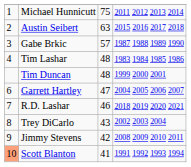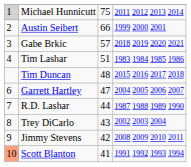 <table class="wikitable">
 <tr>
 </tr>
 <tr>
-<td>1</td>
+<td style="background: lightgrey;">1</td>
 <td>Michael Hunnicutt</td>
 <td>75</td>
 <td style="font-size:80%;"><a href='#'>2011</a> <a href='#'>2012</a> <a href='#'>2013</a> <a href='#'>2014</a></td>
 </tr>
 <tr>
 <td>2</td>
 <td><a href='#'>Austin Seibert</a></td>
-<td>63</td>
-<td style="font-size:80%;"><a href='#'>2015</a> <a href='#'>2016</a> <a href='#'>2017</a> <a href='#'>2018</a></td>
+<td>66</td>
+<td style="font-size:80%;"><a href='#'>1999</a> <a href='#'>2000</a> <a href='#'>2001</a></td>
 </tr>
 <tr>
 <td>3</td>
 <td>Gabe Brkic</td>
 <td>57</td>
-<td style="font-size:80%;"><a href='#'>1987</a> <a href='#'>1988</a> <a href='#'>1989</a> <a href='#'>1990</a></td>
+<td style="font-size:80%;"><a href='#'>2018</a> <a href='#'>2019</a> <a href='#'>2020</a> <a href='#'>2021</a></td>
 </tr>
 <tr>
 <td>4</td>
 <td>Tim Lashar</td>
-<td>48</td>
+<td>51</td>
 <td style="font-size:80%;"><a href='#'>1983</a> <a href='#'>1984</a> <a href='#'>1985</a> <a href='#'>1986</a></td>
 </tr>
 <tr>
 <td></td>
 <td><a href='#'>Tim Duncan</a></td>
 <td>48</td>
-<td style="font-size:80%;"><a href='#'>1999</a> <a href='#'>2000</a> <a href='#'>2001</a></td>
+<td style="font-size:80%;"><a href='#'>2015</a> <a href='#'>2016</a> <a href='#'>2017</a> <a href='#'>2018</a></td>
 </tr>
 <tr>
 <td>6</td>
 <td><a href='#'>Garrett Hartley</a></td>
 <td>47</td>
 <td style="font-size:80%;"><a href='#'>2004</a> <a href='#'>2005</a> <a href='#'>2006</a> <a href='#'>2007</a></td>
 </tr>
 <tr>
 <td>7</td>
 <td>R.D. Lashar</td>
-<td>46</td>
-<td style="font-size:80%;"><a href='#'>2018</a> <a href='#'>2019</a> <a href='#'>2020</a> <a href='#'>2021</a></td>
+<td>44</td>
+<td style="font-size:80%;"><a href='#'>1987</a> <a href='#'>1988</a> <a href='#'>1989</a> <a href='#'>1990</a></td>
 </tr>
 <tr>
 <td>8</td>
 <td>Trey DiCarlo</td>
 <td>43</td>
 <td style="font-size:80%;"><a href='#'>2002</a> <a href='#'>2003</a> <a href='#'>2004</a></td>
 </tr>
 <tr>
 <td>9</td>
 <td>Jimmy Stevens</td>
 <td>42</td>
 <td style="font-size:80%;"><a href='#'>2008</a> <a href='#'>2009</a> <a href='#'>2010</a> <a href='#'>2011</a></td>
 </tr>
 <tr>
 <td style="background: lightsalmon;">10</td>
 <td><a href='#'>Scott Blanton</a></td>
 <td>41</td>
 <td style="font-size:80%;"><a href='#'>1991</a> <a href='#'>1992</a> <a href='#'>1993</a> <a href='#'>1994</a></td>
 </tr>
 </table>
